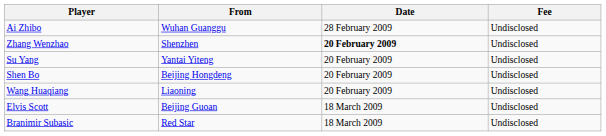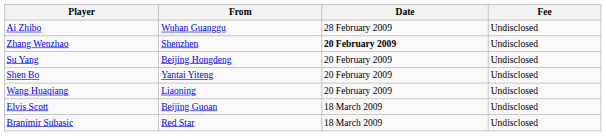 <table class="wikitable sortable" style="text-align:center; font-size:95%; width:75%; text-align:left">
 <tr>
 <th>Player</th>
 <th>From</th>
 <th>Date</th>
 <th>Fee</th>
 </tr>
 <tr>
 <td> <a href='#'>Ai Zhibo</a></td>
 <td><a href='#'>Wuhan Guanggu</a></td>
 <td>28 February 2009</td>
 <td>Undisclosed</td>
 </tr>
 <tr>
 <td> <a href='#'>Zhang Wenzhao</a></td>
 <td><a href='#'>Shenzhen</a></td>
 <td><strong>20 February 2009</strong></td>
 <td>Undisclosed</td>
 </tr>
 <tr>
 <td> <a href='#'>Su Yang</a></td>
-<td><a href='#'>Yantai Yiteng</a></td>
+<td><a href='#'>Beijing Hongdeng</a></td>
 <td>20 February 2009</td>
 <td>Undisclosed</td>
 </tr>
 <tr>
 <td> <a href='#'>Shen Bo</a></td>
-<td><a href='#'>Beijing Hongdeng</a></td>
+<td><a href='#'>Yantai Yiteng</a></td>
 <td>20 February 2009</td>
 <td>Undisclosed</td>
 </tr>
 <tr>
 <td> <a href='#'>Wang Huaqiang</a></td>
 <td><a href='#'>Liaoning</a></td>
 <td>20 February 2009</td>
 <td>Undisclosed</td>
 </tr>
 <tr>
 <td> <a href='#'>Elvis Scott</a></td>
 <td><a href='#'>Beijing Guoan</a></td>
 <td>18 March 2009</td>
 <td>Undisclosed</td>
 </tr>
 <tr>
 <td> <a href='#'>Branimir Subasic</a></td>
 <td><a href='#'>Red Star</a></td>
 <td>18 March 2009</td>
 <td>Undisclosed</td>
 </tr>
 </table>
